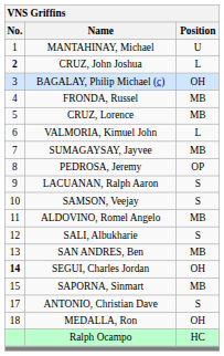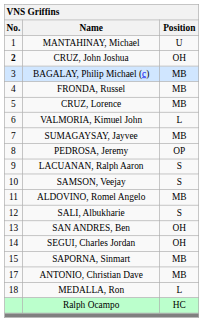 <table class='wikitable mw-collapsible mw-collapsed' style='text-align: center; font-size: 90%; width: 300px; border: none;'>
 <tr>
 <th style='text-align: left;' colspan=3>VNS Griffins</th>
 </tr>
 <tr>
 <th style="width:7%">No.</th>
 <th>Name</th>
 <th style="width:20%">Position</th>
 </tr>
 <tr>
 <td>1</td>
 <td>MANTAHINAY, Michael</td>
 <td>U</td>
 </tr>
 <tr>
 <td><strong>2</strong></td>
 <td>CRUZ, John Joshua</td>
-<td>L</td>
+<td>OH</td>
 </tr>
 <tr bgcolor=#DOE6FF>
 <td>3</td>
 <td>BAGALAY, Philip Michael (<a href='#'>c</a>)</td>
-<td>OH</td>
+<td>MB</td>
 </tr>
 <tr>
 <td>4</td>
 <td>FRONDA, Russel</td>
 <td>MB</td>
 </tr>
 <tr>
 <td>5</td>
 <td>CRUZ, Lorence</td>
 <td>MB</td>
 </tr>
 <tr>
 <td>6</td>
 <td>VALMORIA, Kimuel John</td>
 <td>L</td>
 </tr>
 <tr>
 <td>7</td>
 <td>SUMAGAYSAY, Jayvee</td>
 <td>MB</td>
 </tr>
 <tr>
 <td>8</td>
 <td>PEDROSA, Jeremy</td>
 <td>OP</td>
 </tr>
 <tr>
 <td>9</td>
 <td>LACUANAN, Ralph Aaron</td>
 <td>S</td>
 </tr>
 <tr>
 <td>10</td>
 <td>SAMSON, Veejay</td>
 <td>S</td>
 </tr>
 <tr>
 <td>11</td>
 <td>ALDOVINO, Romel Angelo</td>
 <td>MB</td>
 </tr>
 <tr>
 <td>12</td>
 <td>SALI, Albukharie</td>
 <td>S</td>
 </tr>
 <tr>
 <td>13</td>
 <td>SAN ANDRES, Ben</td>
-<td>MB</td>
+<td>OH</td>
 </tr>
 <tr>
-<td><strong>14</strong></td>
+<td>14</td>
 <td>SEGUI, Charles Jordan</td>
 <td>OH</td>
 </tr>
 <tr>
 <td>15</td>
 <td>SAPORNA, Sinmart</td>
 <td>MB</td>
 </tr>
 <tr>
 <td>17</td>
 <td>ANTONIO, Christian Dave</td>
-<td>S</td>
+<td>MB</td>
 </tr>
 <tr>
 <td>18</td>
 <td>MEDALLA, Ron</td>
-<td>OH</td>
+<td>L</td>
 </tr>
 <tr bgcolor=#BBFFCC>
 <td></td>
 <td>Ralph Ocampo</td>
 <td>HC</td>
 </tr>
 <tr>
 <th style='background: grey;' colspan=3></th>
 </tr>
 </table>
